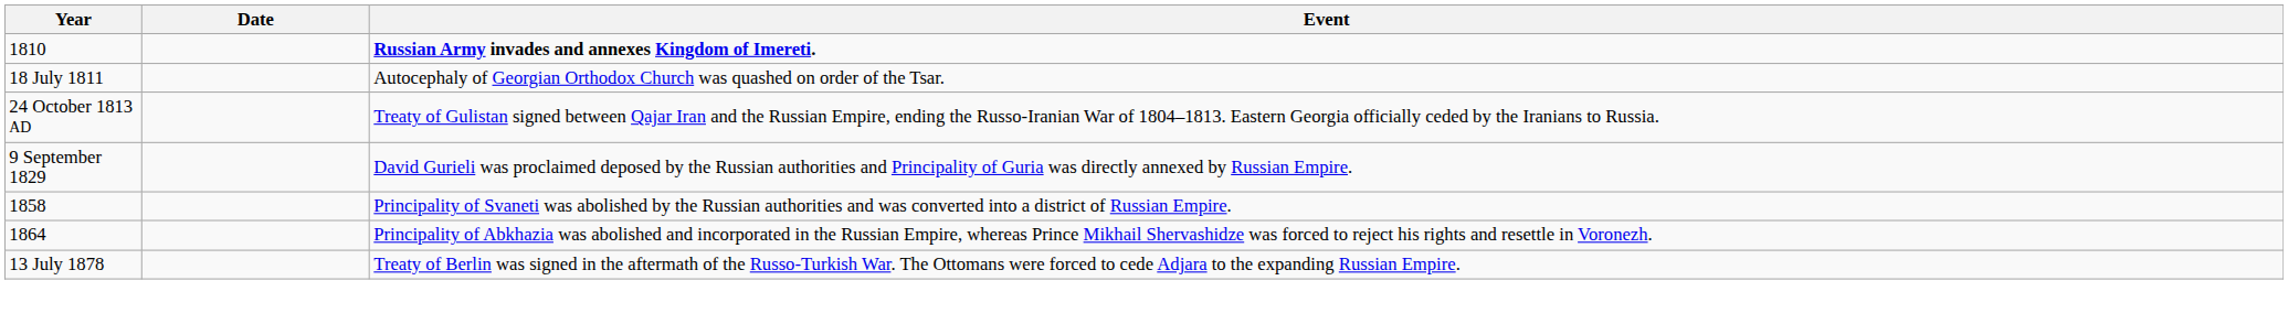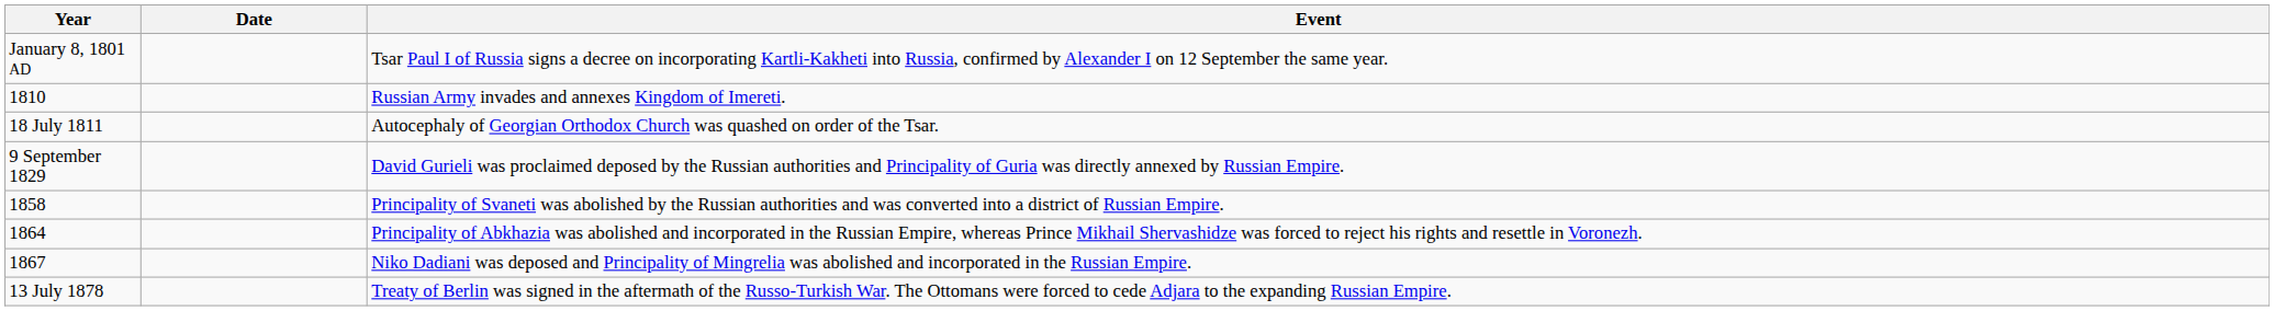 <table class="wikitable" width="100%">
 <tr>
 <th style="width:6%">Year</th>
 <th style="width:10%">Date</th>
 <th>Event</th>
 </tr>
 <tr>
+<td>January 8, 1801 <small>AD</small></td>
+<td></td>
+<td>Tsar <a href='#'>Paul I of Russia</a> signs a decree on incorporating <a href='#'>Kartli-Kakheti</a> into <a href='#'>Russia</a>, confirmed by <a href='#'>Alexander I</a> on 12 September the same year.</td>
+</tr>
+<tr>
 <td>1810</td>
 <td></td>
-<td><strong><a href='#'>Russian Army</a> invades and annexes <a href='#'>Kingdom of Imereti</a>.</strong></td>
+<td><a href='#'>Russian Army</a> invades and annexes <a href='#'>Kingdom of Imereti</a>.</td>
 </tr>
 <tr>
 <td>18 July 1811</td>
 <td></td>
 <td>Autocephaly of <a href='#'>Georgian Orthodox Church</a> was quashed on order of the Tsar.</td>
-</tr>
-<tr>
-<td>24 October 1813 <small>AD</small></td>
-<td></td>
-<td><a href='#'>Treaty of Gulistan</a> signed between <a href='#'>Qajar Iran</a> and the Russian Empire, ending the Russo-Iranian War of 1804–1813. Eastern Georgia officially ceded by the Iranians to Russia.</td>
 </tr>
 <tr>
 <td>9 September 1829</td>
 <td></td>
 <td><a href='#'>David Gurieli</a> was proclaimed deposed by the Russian authorities and <a href='#'>Principality of Guria</a> was directly annexed by <a href='#'>Russian Empire</a>.</td>
 </tr>
 <tr>
 <td>1858</td>
 <td></td>
 <td><a href='#'>Principality of Svaneti</a> was abolished by the Russian authorities and was converted into a district of <a href='#'>Russian Empire</a>.</td>
 </tr>
 <tr>
 <td>1864</td>
 <td></td>
 <td><a href='#'>Principality of Abkhazia</a> was abolished and incorporated in the Russian Empire, whereas Prince <a href='#'>Mikhail Shervashidze</a> was forced to reject his rights and resettle in <a href='#'>Voronezh</a>.</td>
 </tr>
 <tr>
+<td>1867</td>
+<td></td>
+<td><a href='#'>Niko Dadiani</a> was deposed and <a href='#'>Principality of Mingrelia</a> was abolished and incorporated in the <a href='#'>Russian Empire</a>.</td>
+</tr>
+<tr>
 <td>13 July 1878</td>
 <td></td>
 <td><a href='#'>Treaty of Berlin</a> was signed in the aftermath of the <a href='#'>Russo-Turkish War</a>. The Ottomans were forced to cede <a href='#'>Adjara</a> to the expanding <a href='#'>Russian Empire</a>.</td>
 </tr>
 </table>
